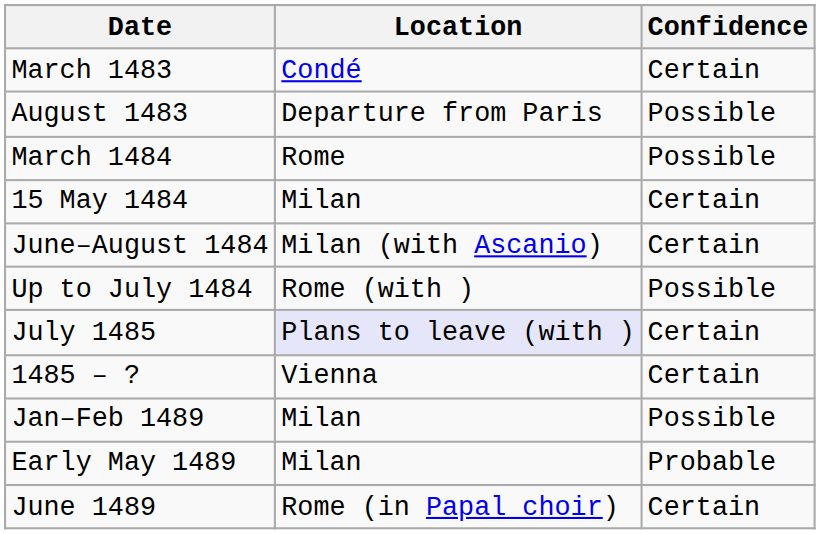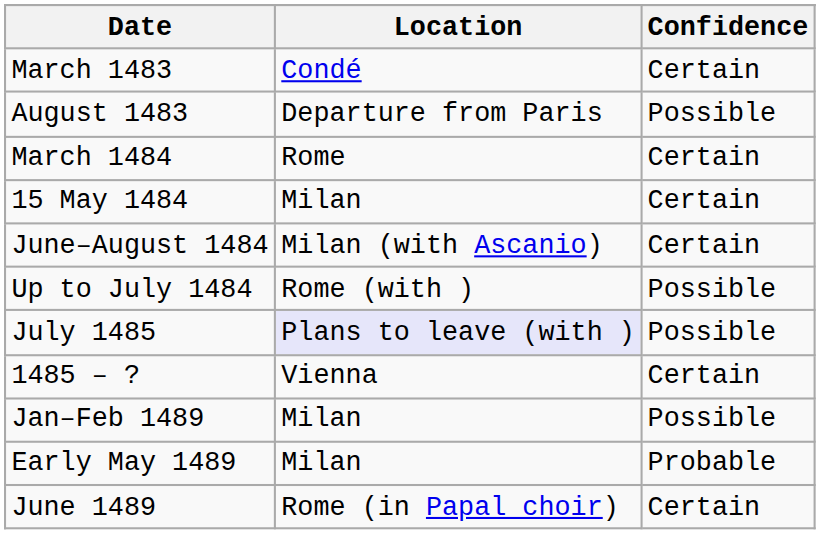 <table class= "wikitable floatright">
 <tr>
 </tr>
 <tr>
 <th>Date</th>
 <th>Location</th>
 <th>Confidence</th>
 </tr>
 <tr>
 <td>March 1483</td>
 <td><a href='#'>Condé</a></td>
 <td>Certain</td>
 </tr>
 <tr>
 <td>August 1483</td>
 <td>Departure from Paris</td>
 <td>Possible</td>
 </tr>
 <tr>
 <td>March 1484</td>
 <td>Rome</td>
-<td>Possible</td>
+<td>Certain</td>
 </tr>
 <tr>
 <td>15 May 1484</td>
 <td>Milan</td>
 <td>Certain</td>
 </tr>
 <tr>
 <td>June–August 1484</td>
 <td>Milan (with <a href='#'>Ascanio</a>)</td>
 <td>Certain</td>
 </tr>
 <tr>
 <td>Up to July 1484</td>
 <td>Rome (with )</td>
 <td>Possible</td>
 </tr>
 <tr>
 <td>July 1485</td>
 <td style="background: lavender;">Plans to leave (with )</td>
-<td>Certain</td>
+<td>Possible</td>
 </tr>
 <tr>
 <td>1485 – ?</td>
 <td>Vienna</td>
 <td>Certain</td>
 </tr>
 <tr>
 <td>Jan–Feb 1489</td>
 <td>Milan</td>
 <td>Possible</td>
 </tr>
 <tr>
 <td>Early May 1489</td>
 <td>Milan</td>
 <td>Probable</td>
 </tr>
 <tr>
 <td>June 1489</td>
 <td>Rome (in <a href='#'>Papal choir</a>)</td>
 <td>Certain</td>
 </tr>
 </table>
